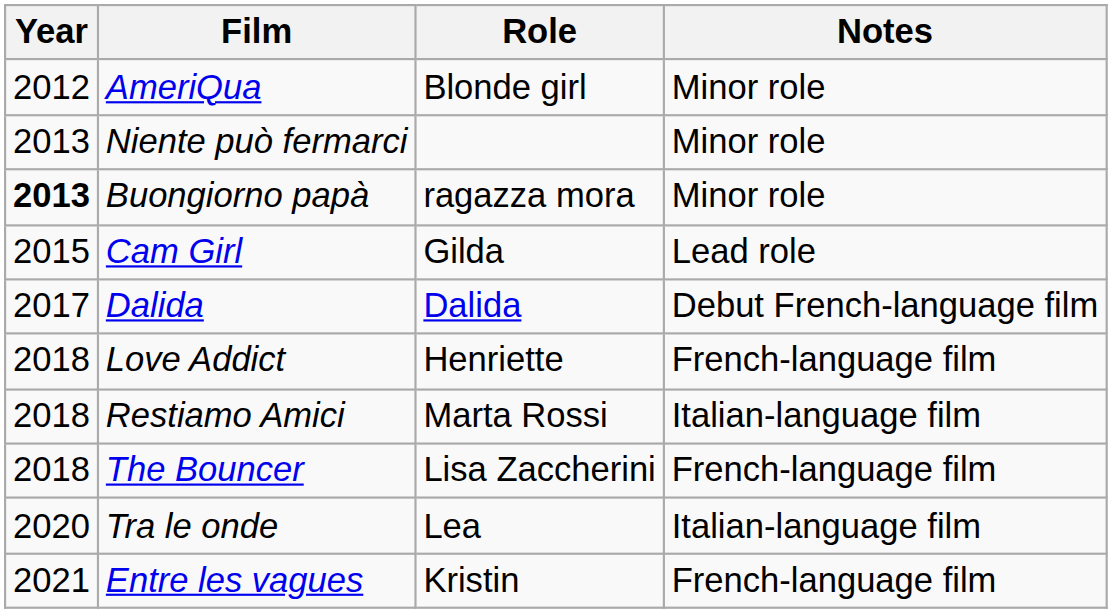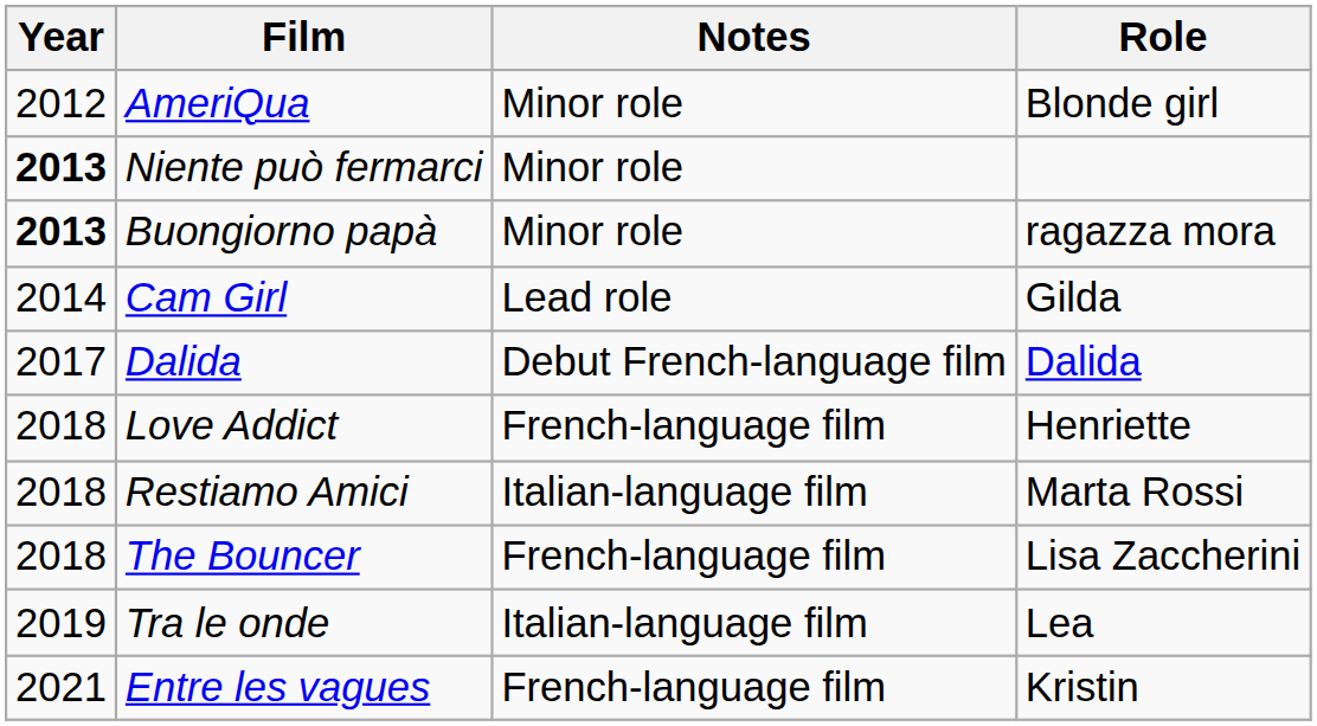 <table class="wikitable sortable">
 <tr>
 <th>Year</th>
 <th>Film</th>
+<th>Notes</th>
 <th>Role</th>
-<th>Notes</th>
 </tr>
 <tr>
 <td>2012</td>
 <td><em><a href='#'>AmeriQua</a></em></td>
+<td>Minor role</td>
 <td>Blonde girl</td>
-<td>Minor role</td>
 </tr>
 <tr>
-<td>2013</td>
+<td><strong>2013</strong></td>
 <td><em>Niente può fermarci</em></td>
+<td>Minor role</td>
 <td></td>
-<td>Minor role</td>
 </tr>
 <tr>
 <td><strong>2013</strong></td>
 <td><em>Buongiorno papà</em></td>
+<td>Minor role</td>
 <td>ragazza mora</td>
-<td>Minor role</td>
 </tr>
 <tr>
-<td>2015</td>
+<td>2014</td>
 <td><em><a href='#'>Cam Girl</a></em></td>
+<td>Lead role</td>
 <td>Gilda</td>
-<td>Lead role</td>
 </tr>
 <tr>
 <td>2017</td>
 <td><em><a href='#'>Dalida</a></em></td>
+<td>Debut French-language film</td>
 <td><a href='#'>Dalida</a></td>
-<td>Debut French-language film</td>
 </tr>
 <tr>
 <td>2018</td>
 <td><em>Love Addict</em></td>
+<td>French-language film</td>
 <td>Henriette</td>
-<td>French-language film</td>
 </tr>
 <tr>
 <td>2018</td>
 <td><em>Restiamo Amici</em></td>
+<td>Italian-language film</td>
 <td>Marta Rossi</td>
-<td>Italian-language film</td>
 </tr>
 <tr>
 <td>2018</td>
 <td><em><a href='#'>The Bouncer</a></em></td>
+<td>French-language film</td>
 <td>Lisa Zaccherini</td>
-<td>French-language film</td>
 </tr>
 <tr>
-<td>2020</td>
+<td>2019</td>
 <td><em>Tra le onde</em></td>
+<td>Italian-language film</td>
 <td>Lea</td>
-<td>Italian-language film</td>
 </tr>
 <tr>
 <td>2021</td>
 <td><em><a href='#'>Entre les vagues</a></em></td>
+<td>French-language film</td>
 <td>Kristin</td>
-<td>French-language film</td>
 </tr>
 </table>
